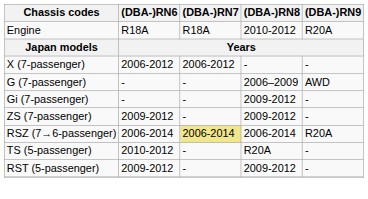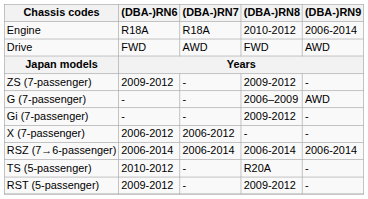 <table class="wikitable">
 <tr>
 <th>Chassis codes</th>
 <th>(DBA-)RN6</th>
 <th>(DBA-)RN7</th>
 <th>(DBA-)RN8</th>
 <th>(DBA-)RN9</th>
 </tr>
 <tr>
 <td>Engine</td>
 <td>R18A</td>
 <td>R18A</td>
 <td>2010-2012</td>
-<td>R20A</td>
+<td>2006-2014</td>
+</tr>
+<tr>
+<td>Drive</td>
+<td>FWD</td>
+<td>AWD</td>
+<td>FWD</td>
+<td>AWD</td>
 </tr>
 <tr>
 <th>Japan models</th>
 <th colspan=4>Years</th>
 </tr>
 <tr>
-<td>X (7-passenger)</td>
-<td>2006-2012</td>
-<td>2006-2012</td>
+<td>ZS (7-passenger)</td>
+<td>2009-2012</td>
 <td>-</td>
+<td>2009-2012</td>
 <td>-</td>
 </tr>
 <tr>
 <td>G (7-passenger)</td>
 <td>-</td>
 <td>-</td>
 <td>2006–2009</td>
 <td>AWD</td>
 </tr>
 <tr>
 <td>Gi (7-passenger)</td>
 <td>-</td>
 <td>-</td>
 <td>2009-2012</td>
 <td>-</td>
 </tr>
 <tr>
-<td>ZS (7-passenger)</td>
-<td>2009-2012</td>
+<td>X (7-passenger)</td>
+<td>2006-2012</td>
+<td>2006-2012</td>
 <td>-</td>
-<td>2009-2012</td>
 <td>-</td>
 </tr>
 <tr>
 <td>RSZ (7→6-passenger)</td>
 <td>2006-2014</td>
-<td style="background: khaki;">2006-2014</td>
 <td>2006-2014</td>
-<td>R20A</td>
+<td>2006-2014</td>
+<td>2006-2014</td>
 </tr>
 <tr>
 <td>TS (5-passenger)</td>
 <td>2010-2012</td>
 <td>-</td>
 <td>R20A</td>
 <td>-</td>
 </tr>
 <tr>
 <td>RST (5-passenger)</td>
 <td>2009-2012</td>
 <td>-</td>
 <td>2009-2012</td>
 <td>-</td>
 </tr>
 <tr>
 </tr>
 </table>
